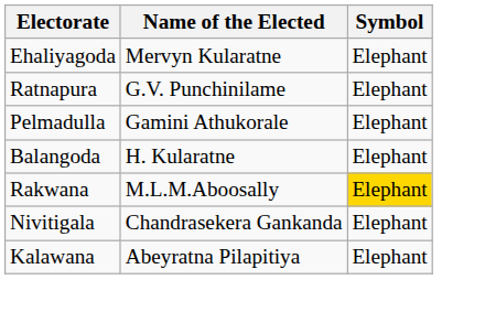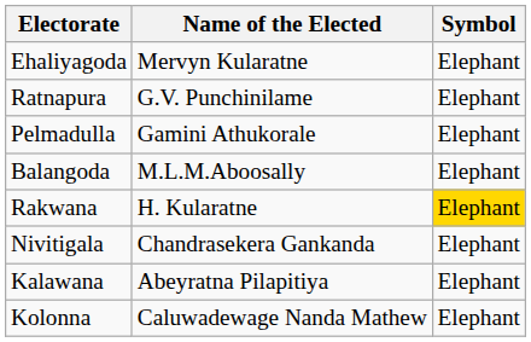 <table class="wikitable" border="1">
 <tr>
 <th>Electorate</th>
 <th>Name of the Elected</th>
 <th>Symbol</th>
 </tr>
 <tr>
 <td>Ehaliyagoda</td>
 <td>Mervyn Kularatne</td>
 <td>Elephant</td>
 </tr>
 <tr>
 <td>Ratnapura</td>
 <td>G.V. Punchinilame</td>
 <td>Elephant</td>
 </tr>
 <tr>
 <td>Pelmadulla</td>
 <td>Gamini Athukorale</td>
 <td>Elephant</td>
 </tr>
 <tr>
 <td>Balangoda</td>
-<td>H. Kularatne</td>
+<td>M.L.M.Aboosally</td>
 <td>Elephant</td>
 </tr>
 <tr>
 <td>Rakwana</td>
-<td>M.L.M.Aboosally</td>
+<td>H. Kularatne</td>
 <td style="background: gold;">Elephant</td>
 </tr>
 <tr>
 <td>Nivitigala</td>
 <td>Chandrasekera Gankanda</td>
 <td>Elephant</td>
 </tr>
 <tr>
 <td>Kalawana</td>
 <td>Abeyratna Pilapitiya</td>
 <td>Elephant</td>
 </tr>
+<tr>
+<td>Kolonna</td>
+<td>Caluwadewage Nanda Mathew</td>
+<td>Elephant</td>
+</tr>
 </table>
